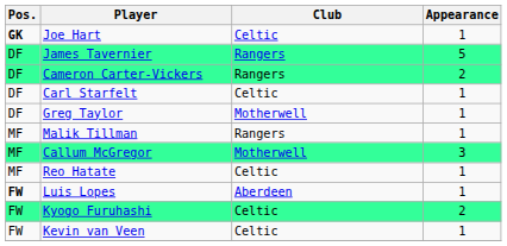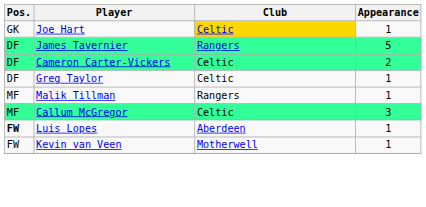 <table class="wikitable">
 <tr>
 <th>Pos.</th>
 <th>Player</th>
 <th>Club</th>
 <th>Appearance</th>
 </tr>
 <tr>
-<td><strong>GK</strong></td>
+<td>GK</td>
 <td style="width:200px;"><a href='#'>Joe Hart</a></td>
-<td style="width:200px;"><a href='#'>Celtic</a></td>
+<td style="background: gold; width:200px;"><a href='#'>Celtic</a></td>
 <td align="center">1</td>
 </tr>
 <tr style="background:#33ff99;">
 <td>DF</td>
 <td><a href='#'>James Tavernier</a> </td>
 <td><a href='#'>Rangers</a></td>
 <td align="center">5</td>
 </tr>
 <tr style="background:#33ff99;">
 <td>DF</td>
 <td><a href='#'>Cameron Carter-Vickers</a> </td>
-<td>Rangers</td>
+<td>Celtic</td>
 <td align="center">2</td>
 </tr>
 <tr>
 <td>DF</td>
-<td><a href='#'>Carl Starfelt</a></td>
+<td><a href='#'>Greg Taylor</a></td>
 <td>Celtic</td>
-<td align="center">1</td>
-</tr>
-<tr>
-<td>DF</td>
-<td><a href='#'>Greg Taylor</a></td>
-<td><a href='#'>Motherwell</a></td>
 <td align="center">1</td>
 </tr>
 <tr>
 <td>MF</td>
 <td><a href='#'>Malik Tillman</a></td>
 <td>Rangers</td>
 <td align="center">1</td>
 </tr>
 <tr style="background:#33ff99;">
 <td>MF</td>
 <td><a href='#'>Callum McGregor</a> </td>
-<td><a href='#'>Motherwell</a></td>
+<td>Celtic</td>
 <td align="center">3</td>
-</tr>
-<tr>
-<td>MF</td>
-<td><a href='#'>Reo Hatate</a></td>
-<td>Celtic</td>
-<td align="center">1</td>
 </tr>
 <tr>
 <td><strong>FW</strong></td>
 <td><a href='#'>Luis Lopes</a></td>
 <td><a href='#'>Aberdeen</a></td>
 <td align="center">1</td>
 </tr>
-<tr style="background:#33ff99;">
-<td>FW</td>
-<td><a href='#'>Kyogo Furuhashi</a> </td>
-<td>Celtic</td>
-<td align="center">2</td>
-</tr>
 <tr>
 <td>FW</td>
 <td><a href='#'>Kevin van Veen</a></td>
-<td>Celtic</td>
+<td><a href='#'>Motherwell</a></td>
 <td align="center">1</td>
 </tr>
 <tr>
 </tr>
 </table>
